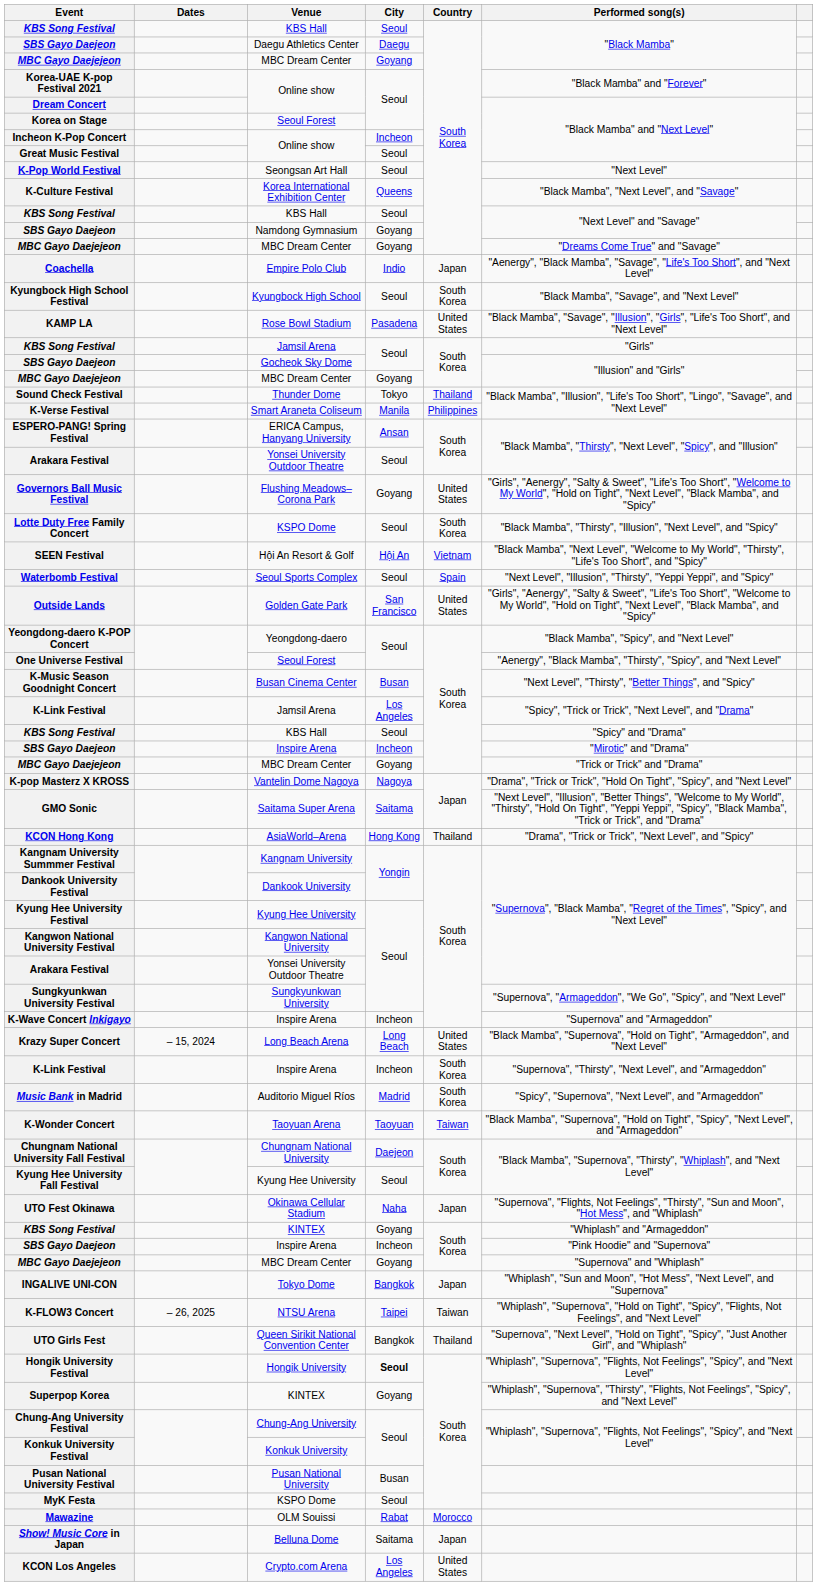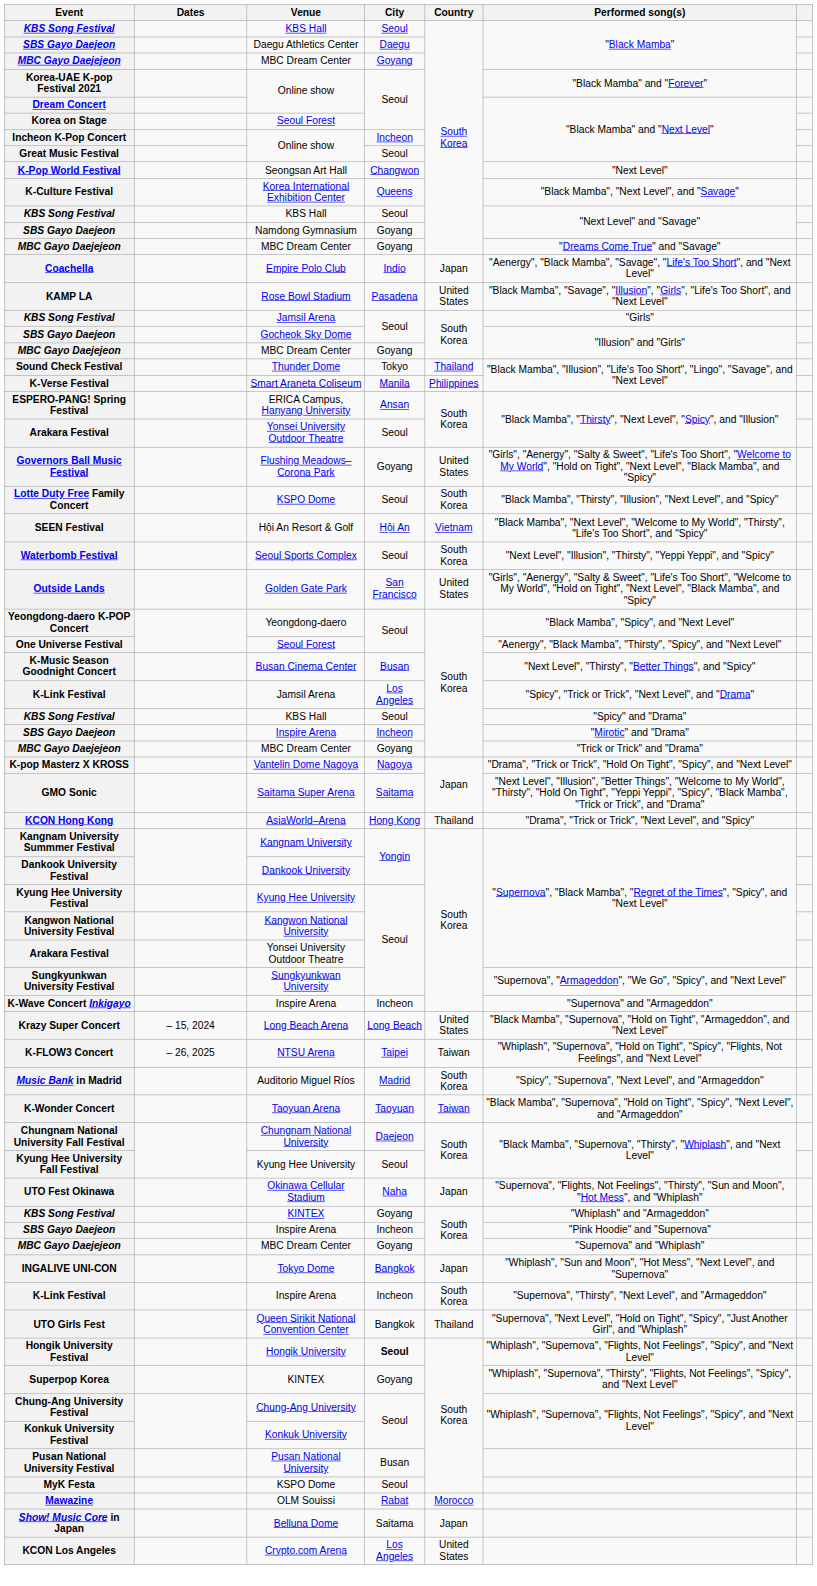 <table class="wikitable sortable plainrowheaders" style="text-align:center;" width=100%>
 <tr>
 <th scope="col">Event</th>
 <th scope="col" width="14%">Dates</th>
 <th scope="col">Venue</th>
 <th scope="col">City</th>
 <th scope="col">Country</th>
 <th scope="col">Performed song(s)</th>
 <th scope="col" width="2%" class="unsortable"></th>
 </tr>
 <tr>
 <th scope="row"><em><a href='#'>KBS Song Festival</a></em></th>
 <td><a href='#'></a></td>
 <td><a href='#'>KBS Hall</a></td>
 <td><a href='#'>Seoul</a></td>
 <td rowspan="13"><a href='#'>South Korea</a></td>
 <td rowspan="3">"<a href='#'>Black Mamba</a>"</td>
 <td></td>
 </tr>
 <tr>
 <th scope="row"><em><a href='#'>SBS Gayo Daejeon</a></em></th>
 <td><a href='#'></a></td>
 <td>Daegu Athletics Center</td>
 <td><a href='#'>Daegu</a></td>
 <td></td>
 </tr>
 <tr>
 <th scope="row"><em><a href='#'>MBC Gayo Daejejeon</a></em></th>
 <td><a href='#'></a></td>
 <td>MBC Dream Center</td>
 <td><a href='#'>Goyang</a></td>
 <td></td>
 </tr>
 <tr>
 <th scope="row">Korea-UAE K-pop Festival 2021</th>
 <td></td>
 <td rowspan="2">Online show</td>
 <td rowspan="3">Seoul</td>
 <td>"Black Mamba" and "<a href='#'>Forever</a>"</td>
 <td></td>
 </tr>
 <tr>
 <th scope="row"><a href='#'>Dream Concert</a></th>
 <td></td>
 <td rowspan="4">"Black Mamba" and "<a href='#'>Next Level</a>"</td>
 <td></td>
 </tr>
 <tr>
 <th scope="row">Korea on Stage</th>
 <td></td>
 <td><a href='#'>Seoul Forest</a></td>
 <td></td>
 </tr>
 <tr>
 <th scope="row">Incheon K-Pop Concert</th>
 <td></td>
 <td rowspan="2">Online show</td>
 <td><a href='#'>Incheon</a></td>
 <td></td>
 </tr>
 <tr>
 <th scope="row">Great Music Festival</th>
 <td></td>
 <td>Seoul</td>
 <td></td>
 </tr>
 <tr>
 <th scope="row"><a href='#'>K-Pop World Festival</a></th>
 <td><a href='#'></a></td>
 <td>Seongsan Art Hall</td>
-<td>Seoul</td>
+<td><a href='#'>Changwon</a></td>
 <td>"Next Level"</td>
 <td></td>
 </tr>
 <tr>
 <th scope="row">K-Culture Festival</th>
 <td></td>
 <td><a href='#'>Korea International Exhibition Center</a></td>
 <td><a href='#'>Queens</a></td>
 <td>"Black Mamba", "Next Level", and "<a href='#'>Savage</a>"</td>
 <td></td>
 </tr>
 <tr>
 <th scope="row"><em>KBS Song Festival</em></th>
 <td><a href='#'></a></td>
 <td>KBS Hall</td>
 <td>Seoul</td>
 <td rowspan="2">"Next Level" and "Savage"</td>
 <td></td>
 </tr>
 <tr>
 <th scope="row"><em>SBS Gayo Daejeon</em></th>
 <td><a href='#'></a></td>
 <td>Namdong Gymnasium</td>
 <td>Goyang</td>
 <td></td>
 </tr>
 <tr>
 <th scope="row"><em>MBC Gayo Daejejeon</em></th>
 <td><a href='#'></a></td>
 <td>MBC Dream Center</td>
 <td>Goyang</td>
 <td>"<a href='#'>Dreams Come True</a>" and "Savage"</td>
 <td></td>
 </tr>
 <tr>
 <th scope="row"><a href='#'>Coachella</a></th>
 <td><a href='#'></a></td>
 <td><a href='#'>Empire Polo Club</a></td>
 <td><a href='#'>Indio</a></td>
 <td>Japan</td>
 <td>"Aenergy", "Black Mamba", "Savage", "<a href='#'>Life's Too Short</a>", and "Next Level"</td>
-<td></td>
-</tr>
-<tr>
-<th scope="row">Kyungbock High School Festival</th>
-<td></td>
-<td><a href='#'>Kyungbock High School</a></td>
-<td>Seoul</td>
-<td>South Korea</td>
-<td>"Black Mamba", "Savage", and "Next Level"</td>
 <td></td>
 </tr>
 <tr>
 <th scope="row">KAMP LA</th>
 <td></td>
 <td><a href='#'>Rose Bowl Stadium</a></td>
 <td><a href='#'>Pasadena</a></td>
 <td>United States</td>
 <td>"Black Mamba", "Savage", "<a href='#'>Illusion</a>", "<a href='#'>Girls</a>", "Life's Too Short", and "Next Level"</td>
 <td></td>
 </tr>
 <tr>
 <th scope="row"><em>KBS Song Festival</em></th>
 <td><a href='#'></a></td>
 <td><a href='#'>Jamsil Arena</a></td>
 <td rowspan="2">Seoul</td>
 <td rowspan="3">South Korea</td>
 <td>"Girls"</td>
 <td></td>
 </tr>
 <tr>
 <th scope="row"><em>SBS Gayo Daejeon</em></th>
 <td><a href='#'></a></td>
 <td><a href='#'>Gocheok Sky Dome</a></td>
 <td rowspan="2">"Illusion" and "Girls"</td>
 <td></td>
 </tr>
 <tr>
 <th scope="row"><em>MBC Gayo Daejejeon</em></th>
 <td><a href='#'></a></td>
 <td>MBC Dream Center</td>
 <td>Goyang</td>
 <td></td>
 </tr>
 <tr>
 <th scope="row">Sound Check Festival</th>
 <td></td>
 <td><a href='#'>Thunder Dome</a></td>
 <td>Tokyo</td>
 <td><a href='#'>Thailand</a></td>
 <td rowspan="2">"Black Mamba", "Illusion", "Life's Too Short", "Lingo", "Savage", and "Next Level"</td>
 <td></td>
 </tr>
 <tr>
 <th scope="row">K-Verse Festival</th>
 <td></td>
 <td><a href='#'>Smart Araneta Coliseum</a></td>
 <td><a href='#'>Manila</a></td>
 <td><a href='#'>Philippines</a></td>
 <td></td>
 </tr>
 <tr>
 <th scope="row">ESPERO-PANG! Spring Festival</th>
 <td></td>
 <td>ERICA Campus, <a href='#'>Hanyang University</a></td>
 <td><a href='#'>Ansan</a></td>
 <td rowspan="2">South Korea</td>
 <td rowspan="2">"Black Mamba", "<a href='#'>Thirsty</a>", "Next Level", "<a href='#'>Spicy</a>", and "Illusion"</td>
 <td></td>
 </tr>
 <tr>
 <th scope="row">Arakara Festival</th>
 <td></td>
 <td><a href='#'>Yonsei University Outdoor Theatre</a></td>
 <td>Seoul</td>
 <td></td>
 </tr>
 <tr>
 <th scope="row"><a href='#'>Governors Ball Music Festival</a></th>
 <td><a href='#'></a></td>
 <td><a href='#'>Flushing Meadows–Corona Park</a></td>
 <td>Goyang</td>
 <td>United States</td>
 <td>"Girls", "Aenergy", "Salty & Sweet", "Life's Too Short", "<a href='#'>Welcome to My World</a>", "Hold on Tight", "Next Level", "Black Mamba", and "Spicy"</td>
 <td></td>
 </tr>
 <tr>
 <th scope="row"><a href='#'>Lotte Duty Free</a> Family Concert</th>
 <td></td>
 <td><a href='#'>KSPO Dome</a></td>
 <td>Seoul</td>
 <td>South Korea</td>
 <td>"Black Mamba", "Thirsty", "Illusion", "Next Level", and "Spicy"</td>
 <td></td>
 </tr>
 <tr>
 <th scope="row">SEEN Festival</th>
 <td></td>
 <td>Hội An Resort & Golf</td>
 <td><a href='#'>Hội An</a></td>
 <td><a href='#'>Vietnam</a></td>
 <td>"Black Mamba", "Next Level", "Welcome to My World", "Thirsty", "Life's Too Short",  and "Spicy"</td>
 <td></td>
 </tr>
 <tr>
 <th scope="row"><a href='#'>Waterbomb Festival</a></th>
 <td></td>
 <td><a href='#'>Seoul Sports Complex</a></td>
 <td>Seoul</td>
-<td><a href='#'>Spain</a></td>
+<td>South Korea</td>
 <td>"Next Level", "Illusion", "Thirsty", "Yeppi Yeppi", and "Spicy"</td>
 <td></td>
 </tr>
 <tr>
 <th scope="row"><a href='#'>Outside Lands</a></th>
 <td></td>
 <td><a href='#'>Golden Gate Park</a></td>
 <td><a href='#'>San Francisco</a></td>
 <td>United States</td>
 <td>"Girls", "Aenergy", "Salty & Sweet", "Life's Too Short", "Welcome to My World", "Hold on Tight", "Next Level", "Black Mamba", and "Spicy"</td>
 <td></td>
 </tr>
 <tr>
 <th scope="row">Yeongdong-daero K-POP Concert</th>
 <td rowspan="2"></td>
 <td>Yeongdong-daero</td>
 <td rowspan="2">Seoul</td>
 <td rowspan="7">South Korea</td>
 <td>"Black Mamba", "Spicy", and "Next Level"</td>
 <td></td>
 </tr>
 <tr>
 <th scope="row">One Universe Festival</th>
 <td><a href='#'>Seoul Forest</a></td>
 <td>"Aenergy", "Black Mamba", "Thirsty", "Spicy", and "Next Level"</td>
 <td></td>
 </tr>
 <tr>
 <th scope="row">K-Music Season Goodnight Concert</th>
 <td></td>
 <td><a href='#'>Busan Cinema Center</a></td>
 <td><a href='#'>Busan</a></td>
 <td>"Next Level", "Thirsty", "<a href='#'>Better Things</a>", and "Spicy"</td>
 <td></td>
 </tr>
 <tr>
 <th scope="row">K-Link Festival</th>
 <td></td>
 <td>Jamsil Arena</td>
 <td><a href='#'>Los Angeles</a></td>
 <td>"Spicy", "Trick or Trick", "Next Level", and "<a href='#'>Drama</a>"</td>
 <td></td>
 </tr>
 <tr>
 <th scope="row"><em>KBS Song Festival</em></th>
 <td></td>
 <td>KBS Hall</td>
 <td>Seoul</td>
 <td>"Spicy" and "Drama"</td>
 <td></td>
 </tr>
 <tr>
 <th scope="row"><em>SBS Gayo Daejeon</em></th>
 <td><a href='#'></a></td>
 <td><a href='#'>Inspire Arena</a></td>
 <td><a href='#'>Incheon</a></td>
 <td>"<a href='#'>Mirotic</a>" and "Drama"</td>
 <td></td>
 </tr>
 <tr>
 <th scope="row"><em>MBC Gayo Daejejeon</em></th>
 <td><a href='#'></a></td>
 <td>MBC Dream Center</td>
 <td>Goyang</td>
 <td>"Trick or Trick" and "Drama"</td>
 <td></td>
 </tr>
 <tr>
 <th scope="row">K-pop Masterz X KROSS</th>
 <td></td>
 <td><a href='#'>Vantelin Dome Nagoya</a></td>
 <td><a href='#'>Nagoya</a></td>
 <td rowspan="2">Japan</td>
 <td>"Drama", "Trick or Trick", "Hold On Tight", "Spicy", and "Next Level"</td>
 <td></td>
 </tr>
 <tr>
 <th scope="row">GMO Sonic</th>
 <td></td>
 <td><a href='#'>Saitama Super Arena</a></td>
 <td><a href='#'>Saitama</a></td>
 <td>"Next Level", "Illusion", "Better Things", "Welcome to My World", "Thirsty", "Hold On Tight", "Yeppi Yeppi", "Spicy", "Black Mamba", "Trick or Trick", and "Drama"</td>
 <td></td>
 </tr>
 <tr>
 <th scope="row"><a href='#'>KCON Hong Kong</a></th>
 <td></td>
 <td><a href='#'>AsiaWorld–Arena</a></td>
 <td><a href='#'>Hong Kong</a></td>
 <td>Thailand</td>
 <td>"Drama", "Trick or Trick", "Next Level", and "Spicy"</td>
 <td></td>
 </tr>
 <tr>
 <th scope="row">Kangnam University Summmer Festival</th>
 <td rowspan="2"></td>
 <td><a href='#'>Kangnam University</a></td>
 <td rowspan="2"><a href='#'>Yongin</a></td>
 <td rowspan="7">South Korea</td>
 <td rowspan="5">"<a href='#'>Supernova</a>", "Black Mamba", "<a href='#'>Regret of the Times</a>", "Spicy", and "Next Level"</td>
 <td></td>
 </tr>
 <tr>
 <th scope="row">Dankook University Festival</th>
 <td><a href='#'>Dankook University</a></td>
 <td></td>
 </tr>
 <tr>
 <th scope="row">Kyung Hee University Festival</th>
 <td></td>
 <td><a href='#'>Kyung Hee University</a></td>
 <td rowspan="4">Seoul</td>
 <td></td>
 </tr>
 <tr>
 <th scope="row">Kangwon National University Festival</th>
 <td></td>
 <td><a href='#'>Kangwon National University</a></td>
 <td></td>
 </tr>
 <tr>
 <th scope="row">Arakara Festival</th>
 <td></td>
 <td>Yonsei University Outdoor Theatre</td>
 <td></td>
 </tr>
 <tr>
 <th scope="row">Sungkyunkwan University Festival</th>
 <td></td>
 <td><a href='#'>Sungkyunkwan University</a></td>
 <td>"Supernova", "<a href='#'>Armageddon</a>", "We Go", "Spicy", and "Next Level"</td>
 <td></td>
 </tr>
 <tr>
 <th scope="row">K-Wave Concert <em><a href='#'>Inkigayo</a></em></th>
 <td></td>
 <td>Inspire Arena</td>
 <td>Incheon</td>
 <td>"Supernova" and "Armageddon"</td>
 <td></td>
 </tr>
 <tr>
 <th scope="row">Krazy Super Concert</th>
 <td> – 15, 2024</td>
 <td><a href='#'>Long Beach Arena</a></td>
 <td><a href='#'>Long Beach</a></td>
 <td>United States</td>
 <td>"Black Mamba", "Supernova", "Hold on Tight", "Armageddon", and "Next Level"</td>
 <td></td>
 </tr>
 <tr>
-<th scope="row">K-Link Festival</th>
-<td></td>
-<td>Inspire Arena</td>
-<td>Incheon</td>
-<td>South Korea</td>
-<td>"Supernova", "Thirsty", "Next Level", and "Armageddon"</td>
+<th scope="row">K-FLOW3 Concert</th>
+<td> – 26, 2025</td>
+<td><a href='#'>NTSU Arena</a></td>
+<td><a href='#'>Taipei</a></td>
+<td>Taiwan</td>
+<td>"Whiplash", "Supernova", "Hold on Tight", "Spicy", "Flights, Not Feelings", and "Next Level"</td>
 <td></td>
 </tr>
 <tr>
 <th scope="row"><em><a href='#'>Music Bank</a></em> in Madrid</th>
 <td></td>
 <td>Auditorio Miguel Ríos</td>
 <td><a href='#'>Madrid</a></td>
 <td>South Korea</td>
 <td>"Spicy", "Supernova", "Next Level", and "Armageddon"</td>
 <td></td>
 </tr>
 <tr>
 <th scope="row">K-Wonder Concert</th>
 <td></td>
 <td><a href='#'>Taoyuan Arena</a></td>
 <td><a href='#'>Taoyuan</a></td>
 <td><a href='#'>Taiwan</a></td>
 <td>"Black Mamba", "Supernova", "Hold on Tight", "Spicy", "Next Level", and "Armageddon"</td>
 <td></td>
 </tr>
 <tr>
 <th scope="row">Chungnam National University Fall Festival</th>
 <td rowspan="2"></td>
 <td><a href='#'>Chungnam National University</a></td>
 <td><a href='#'>Daejeon</a></td>
 <td rowspan="2">South Korea</td>
 <td rowspan="2">"Black Mamba", "Supernova", "Thirsty", "<a href='#'>Whiplash</a>", and "Next Level"</td>
 <td></td>
 </tr>
 <tr>
 <th scope="row">Kyung Hee University Fall Festival</th>
 <td>Kyung Hee University</td>
 <td>Seoul</td>
 <td></td>
 </tr>
 <tr>
 <th scope="row">UTO Fest Okinawa</th>
 <td></td>
 <td><a href='#'>Okinawa Cellular Stadium</a></td>
 <td><a href='#'>Naha</a></td>
 <td>Japan</td>
 <td>"Supernova", "Flights, Not Feelings", "Thirsty", "Sun and Moon", "<a href='#'>Hot Mess</a>", and "Whiplash"</td>
 <td></td>
 </tr>
 <tr>
 <th scope="row"><em>KBS Song Festival</em></th>
 <td></td>
 <td><a href='#'>KINTEX</a></td>
 <td>Goyang</td>
 <td rowspan="3">South Korea</td>
 <td>"Whiplash" and "Armageddon"</td>
 <td></td>
 </tr>
 <tr>
 <th scope="row"><em>SBS Gayo Daejeon</em></th>
 <td><a href='#'></a></td>
 <td>Inspire Arena</td>
 <td>Incheon</td>
 <td>"Pink Hoodie" and "Supernova"</td>
 <td></td>
 </tr>
 <tr>
 <th scope="row"><em>MBC Gayo Daejejeon</em></th>
 <td><a href='#'></a></td>
 <td>MBC Dream Center</td>
 <td>Goyang</td>
 <td>"Supernova" and "Whiplash"</td>
 <td></td>
 </tr>
 <tr>
 <th scope="row">INGALIVE UNI-CON</th>
 <td></td>
 <td><a href='#'>Tokyo Dome</a></td>
 <td><a href='#'>Bangkok</a></td>
 <td>Japan</td>
 <td>"Whiplash", "Sun and Moon", "Hot Mess", "Next Level", and "Supernova"</td>
 <td></td>
 </tr>
 <tr>
-<th scope="row">K-FLOW3 Concert</th>
-<td> – 26, 2025</td>
-<td><a href='#'>NTSU Arena</a></td>
-<td><a href='#'>Taipei</a></td>
-<td>Taiwan</td>
-<td>"Whiplash", "Supernova", "Hold on Tight", "Spicy", "Flights, Not Feelings", and "Next Level"</td>
+<th scope="row">K-Link Festival</th>
+<td></td>
+<td>Inspire Arena</td>
+<td>Incheon</td>
+<td>South Korea</td>
+<td>"Supernova", "Thirsty", "Next Level", and "Armageddon"</td>
 <td></td>
 </tr>
 <tr>
 <th scope="row">UTO Girls Fest</th>
 <td></td>
 <td><a href='#'>Queen Sirikit National Convention Center</a></td>
 <td>Bangkok</td>
 <td>Thailand</td>
 <td>"Supernova", "Next Level", "Hold on Tight", "Spicy", "Just Another Girl", and "Whiplash"</td>
 <td></td>
 </tr>
 <tr>
 <th scope="row">Hongik University Festival</th>
 <td></td>
 <td><a href='#'>Hongik University</a></td>
 <td><strong>Seoul</strong></td>
 <td rowspan="6">South Korea</td>
 <td>"Whiplash", "Supernova", "Flights, Not Feelings", "Spicy", and "Next Level"</td>
 <td></td>
 </tr>
 <tr>
 <th scope="row">Superpop Korea</th>
 <td></td>
 <td>KINTEX</td>
 <td>Goyang</td>
 <td>"Whiplash", "Supernova", "Thirsty", "Flights, Not Feelings", "Spicy", and "Next Level"</td>
 <td></td>
 </tr>
 <tr>
 <th scope="row">Chung-Ang University Festival</th>
 <td rowspan="2"></td>
 <td><a href='#'>Chung-Ang University</a></td>
 <td rowspan="2">Seoul</td>
 <td rowspan="2">"Whiplash", "Supernova", "Flights, Not Feelings", "Spicy", and "Next Level"</td>
 <td></td>
 </tr>
 <tr>
 <th scope="row">Konkuk University Festival</th>
 <td><a href='#'>Konkuk University</a></td>
 <td></td>
 </tr>
 <tr>
 <th scope="row">Pusan National University Festival</th>
 <td></td>
 <td><a href='#'>Pusan National University</a></td>
 <td>Busan</td>
 <td></td>
 <td></td>
 </tr>
 <tr>
 <th scope="row">MyK Festa</th>
 <td></td>
 <td>KSPO Dome</td>
 <td>Seoul</td>
 <td></td>
 <td></td>
 </tr>
 <tr>
 <th scope="row"><a href='#'>Mawazine</a></th>
 <td></td>
 <td>OLM Souissi</td>
 <td><a href='#'>Rabat</a></td>
 <td><a href='#'>Morocco</a></td>
 <td></td>
 <td></td>
 </tr>
 <tr>
 <th scope="row"><em><a href='#'>Show! Music Core</a></em> in Japan</th>
 <td></td>
 <td><a href='#'>Belluna Dome</a></td>
 <td>Saitama</td>
 <td>Japan</td>
 <td></td>
 <td></td>
 </tr>
 <tr>
 <th scope="row">KCON Los Angeles</th>
 <td></td>
 <td><a href='#'>Crypto.com Arena</a></td>
 <td><a href='#'>Los Angeles</a></td>
 <td>United States</td>
 <td></td>
 <td></td>
 </tr>
 </table>
